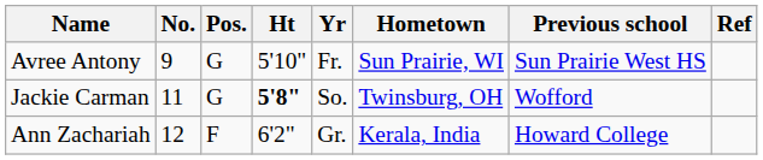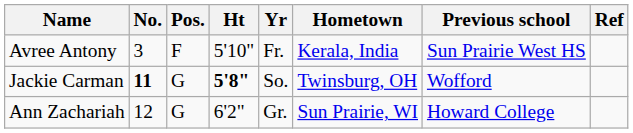 <table class="wikitable sortable">
 <tr>
 <th>Name</th>
 <th>No.</th>
 <th>Pos.</th>
 <th>Ht</th>
 <th>Yr</th>
 <th>Hometown</th>
 <th>Previous school</th>
 <th>Ref</th>
 </tr>
 <tr>
 <td>Avree Antony</td>
-<td>9</td>
-<td>G</td>
+<td>3</td>
+<td>F</td>
 <td>5'10"</td>
 <td>Fr.</td>
-<td><a href='#'>Sun Prairie, WI</a></td>
+<td><a href='#'>Kerala, India</a></td>
 <td><a href='#'>Sun Prairie West HS</a></td>
 <td></td>
 </tr>
 <tr>
 <td>Jackie Carman</td>
-<td>11</td>
+<td><strong>11</strong></td>
 <td>G</td>
 <td><strong>5'8"</strong></td>
 <td>So.</td>
 <td><a href='#'>Twinsburg, OH</a></td>
 <td><a href='#'>Wofford</a></td>
 <td></td>
 </tr>
 <tr>
 <td>Ann Zachariah</td>
 <td>12</td>
-<td>F</td>
+<td>G</td>
 <td>6'2"</td>
 <td>Gr.</td>
-<td><a href='#'>Kerala, India</a></td>
+<td><a href='#'>Sun Prairie, WI</a></td>
 <td><a href='#'>Howard College</a></td>
 <td></td>
 </tr>
 </table>
